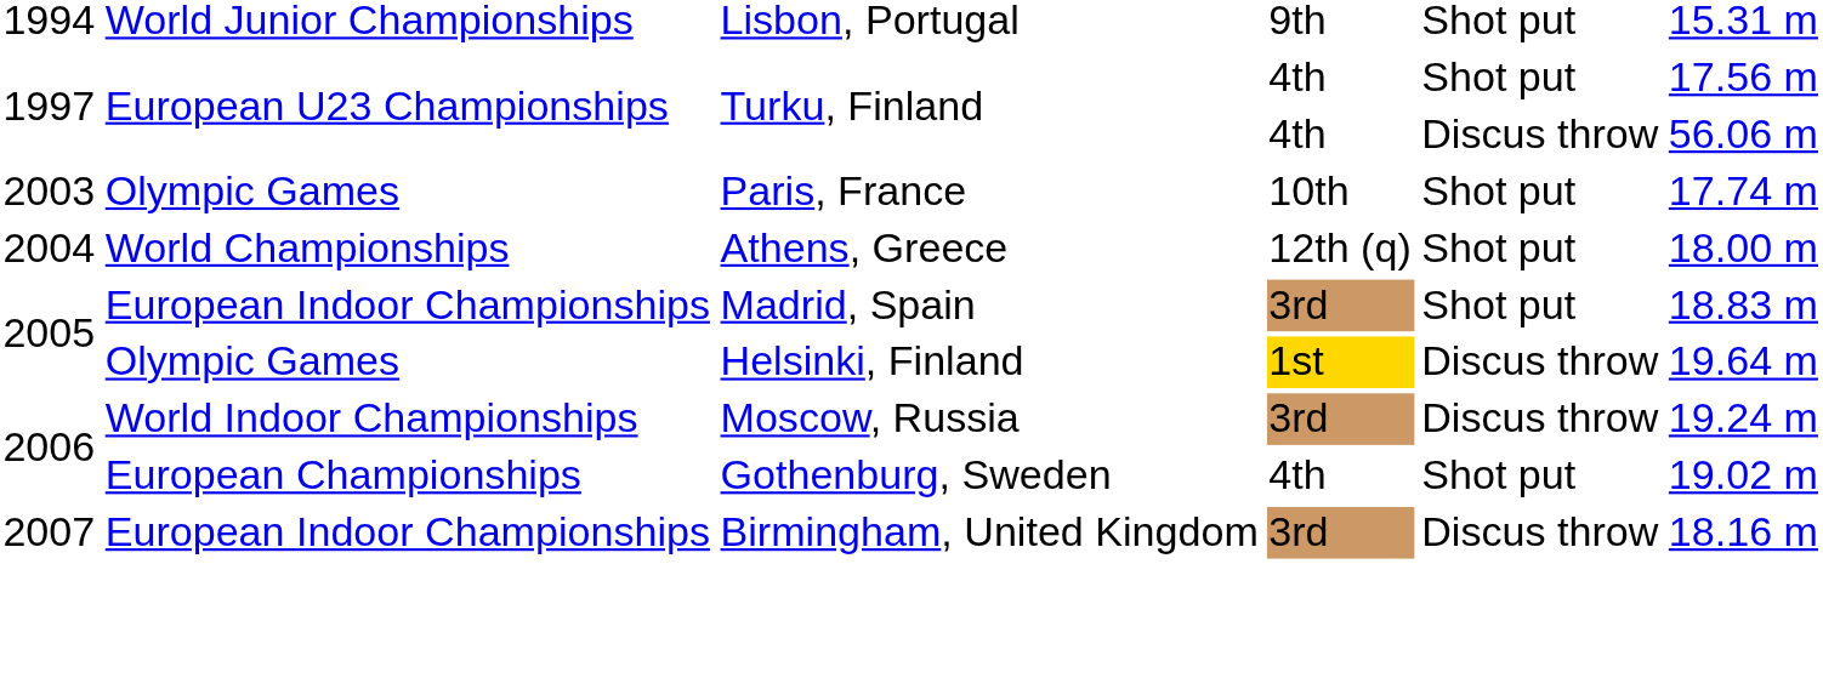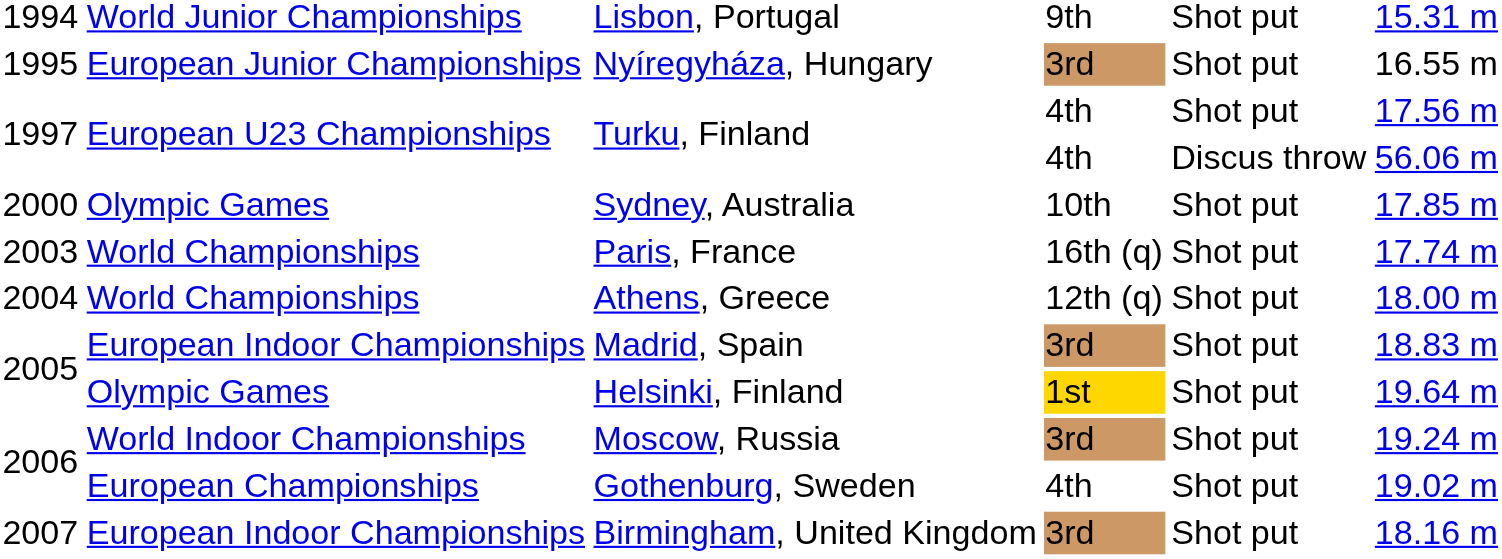 <table>
 <tr>
 <td>1994</td>
 <td><a href='#'>World Junior Championships</a></td>
 <td><a href='#'>Lisbon</a>, Portugal</td>
 <td>9th</td>
 <td>Shot put</td>
 <td><a href='#'>15.31 m</a></td>
+</tr>
+<tr>
+<td>1995</td>
+<td><a href='#'>European Junior Championships</a></td>
+<td><a href='#'>Nyíregyháza</a>, Hungary</td>
+<td bgcolor=cc9966>3rd</td>
+<td>Shot put</td>
+<td>16.55 m</td>
 </tr>
 <tr>
 <td rowspan=2>1997</td>
 <td rowspan=2><a href='#'>European U23 Championships</a></td>
 <td rowspan=2><a href='#'>Turku</a>, Finland</td>
 <td>4th</td>
 <td>Shot put</td>
 <td><a href='#'>17.56 m</a></td>
 </tr>
 <tr>
 <td>4th</td>
 <td>Discus throw</td>
 <td><a href='#'>56.06 m</a></td>
 </tr>
 <tr>
+<td>2000</td>
+<td><a href='#'>Olympic Games</a></td>
+<td><a href='#'>Sydney</a>, Australia</td>
+<td>10th</td>
+<td>Shot put</td>
+<td><a href='#'>17.85 m</a></td>
+</tr>
+<tr>
 <td>2003</td>
-<td><a href='#'>Olympic Games</a></td>
+<td><a href='#'>World Championships</a></td>
 <td><a href='#'>Paris</a>, France</td>
-<td>10th</td>
+<td>16th (q)</td>
 <td>Shot put</td>
 <td><a href='#'>17.74 m</a></td>
 </tr>
 <tr>
 <td>2004</td>
 <td><a href='#'>World Championships</a></td>
 <td><a href='#'>Athens</a>, Greece</td>
 <td>12th (q)</td>
 <td>Shot put</td>
 <td><a href='#'>18.00 m</a></td>
 </tr>
 <tr>
 <td rowspan=2>2005</td>
 <td><a href='#'>European Indoor Championships</a></td>
 <td><a href='#'>Madrid</a>, Spain</td>
 <td bgcolor=cc9966>3rd</td>
 <td>Shot put</td>
 <td><a href='#'>18.83 m</a></td>
 </tr>
 <tr>
 <td><a href='#'>Olympic Games</a></td>
 <td><a href='#'>Helsinki</a>, Finland</td>
 <td bgcolor="gold">1st</td>
-<td>Discus throw</td>
+<td>Shot put</td>
 <td><a href='#'>19.64 m</a></td>
 </tr>
 <tr>
 <td rowspan=2>2006</td>
 <td><a href='#'>World Indoor Championships</a></td>
 <td><a href='#'>Moscow</a>, Russia</td>
 <td bgcolor=cc9966>3rd</td>
-<td>Discus throw</td>
+<td>Shot put</td>
 <td><a href='#'>19.24 m</a></td>
 </tr>
 <tr>
 <td><a href='#'>European Championships</a></td>
 <td><a href='#'>Gothenburg</a>, Sweden</td>
 <td>4th</td>
 <td>Shot put</td>
 <td><a href='#'>19.02 m</a></td>
 </tr>
 <tr>
 <td>2007</td>
 <td><a href='#'>European Indoor Championships</a></td>
 <td><a href='#'>Birmingham</a>, United Kingdom</td>
 <td bgcolor=cc9966>3rd</td>
-<td>Discus throw</td>
+<td>Shot put</td>
 <td><a href='#'>18.16 m</a></td>
 </tr>
 </table>
